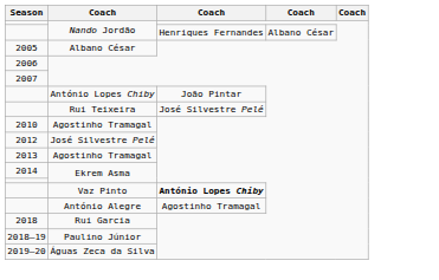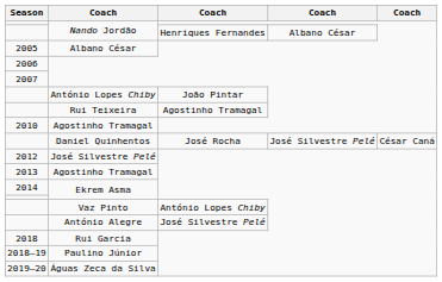 <table class="wikitable" style="text-align:center; font-size:90%">
 <tr>
 <th>Season</th>
 <th>Coach</th>
 <th>Coach</th>
 <th>Coach</th>
 <th>Coach</th>
 </tr>
 <tr>
 <td></td>
 <td rowspan=2> <em>Nando</em> Jordão</td>
 </tr>
 <tr>
 <td></td>
 <td> Henriques Fernandes</td>
 <td> Albano César</td>
 </tr>
 <tr>
 <td>2005</td>
 <td> Albano César</td>
 </tr>
 <tr>
 <td>2006</td>
 </tr>
 <tr>
 <td>2007</td>
 </tr>
 <tr>
 <td></td>
 <td> António Lopes <em>Chiby</em></td>
 <td> João Pintar</td>
 </tr>
 <tr>
 <td></td>
 <td> Rui Teixeira</td>
-<td> José Silvestre <em>Pelé</em></td>
+<td> Agostinho Tramagal</td>
 </tr>
 <tr>
 <td>2010</td>
 <td> Agostinho Tramagal</td>
+</tr>
+<tr>
+<td></td>
+<td> Daniel Quinhentos</td>
+<td> José Rocha</td>
+<td> José Silvestre <em>Pelé</em></td>
+<td> César Caná</td>
 </tr>
 <tr>
 <td>2012</td>
 <td> José Silvestre <em>Pelé</em></td>
 </tr>
 <tr>
 <td>2013</td>
 <td> Agostinho Tramagal</td>
 </tr>
 <tr>
 <td>2014</td>
 <td rowspan=2> Ekrem Asma</td>
 </tr>
 <tr>
 <td></td>
 </tr>
 <tr>
 <td></td>
 <td> Vaz Pinto</td>
-<td><strong> António Lopes <em>Chiby</em></strong></td>
+<td> António Lopes <em>Chiby</em></td>
 </tr>
 <tr>
 <td></td>
 <td> António Alegre</td>
-<td> Agostinho Tramagal</td>
+<td> José Silvestre <em>Pelé</em></td>
 </tr>
 <tr>
 <td>2018</td>
 <td> Rui Garcia</td>
 </tr>
 <tr>
 <td>2018–19</td>
 <td> Paulino Júnior</td>
 </tr>
 <tr>
 <td>2019–20</td>
 <td> Águas Zeca da Silva</td>
 </tr>
 </table>
